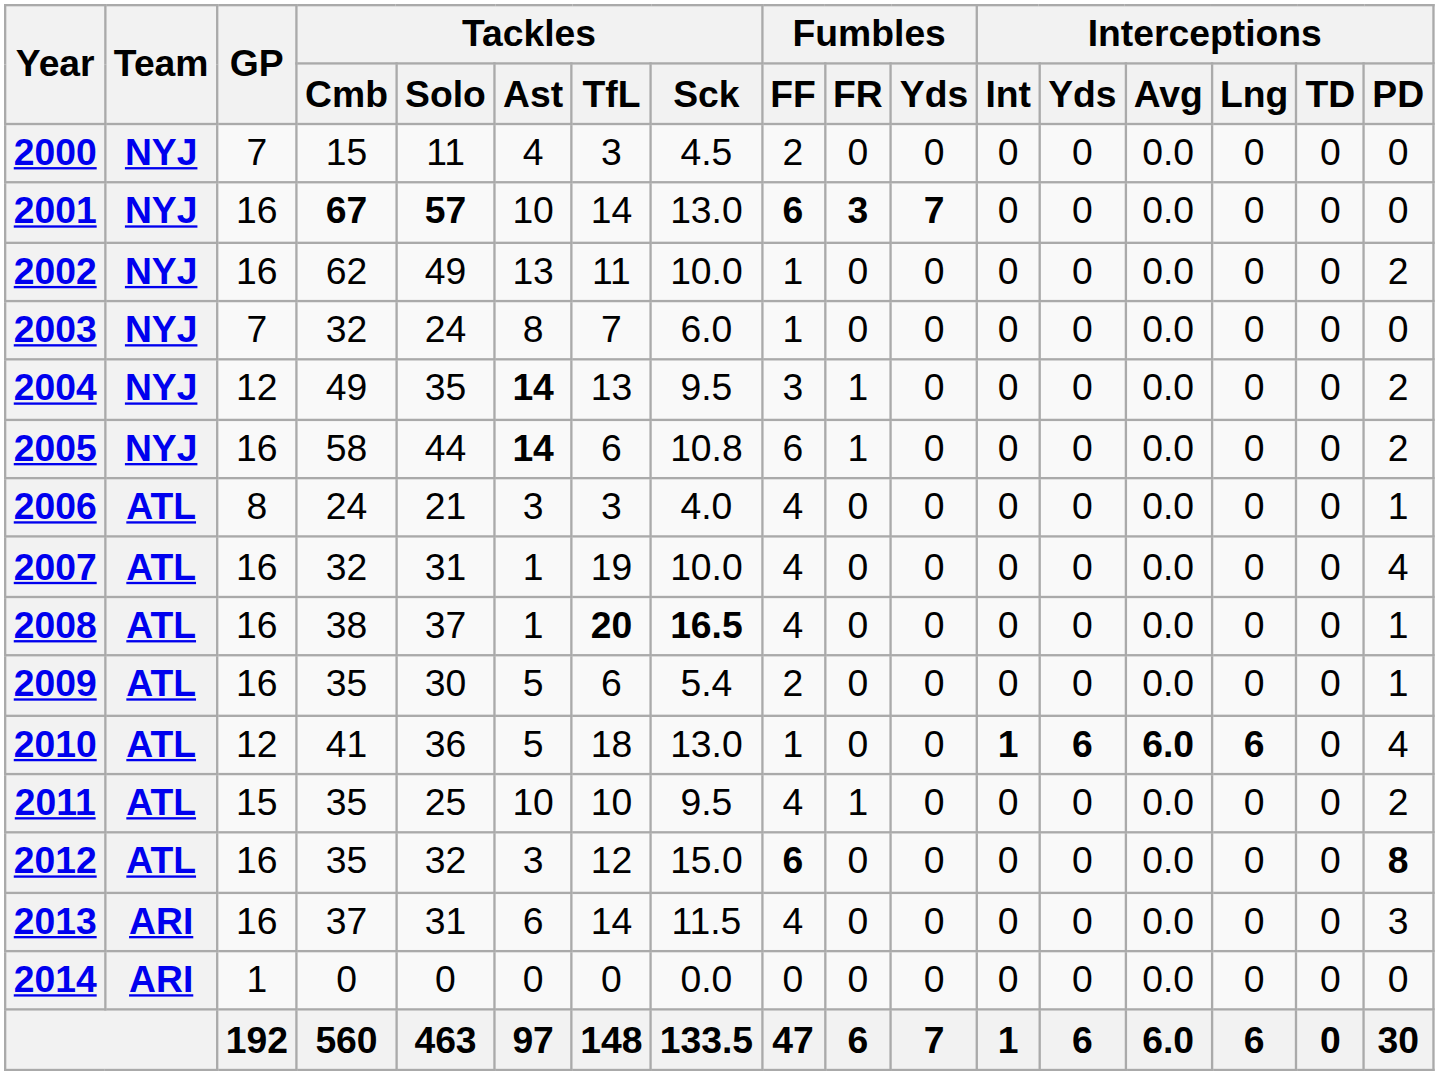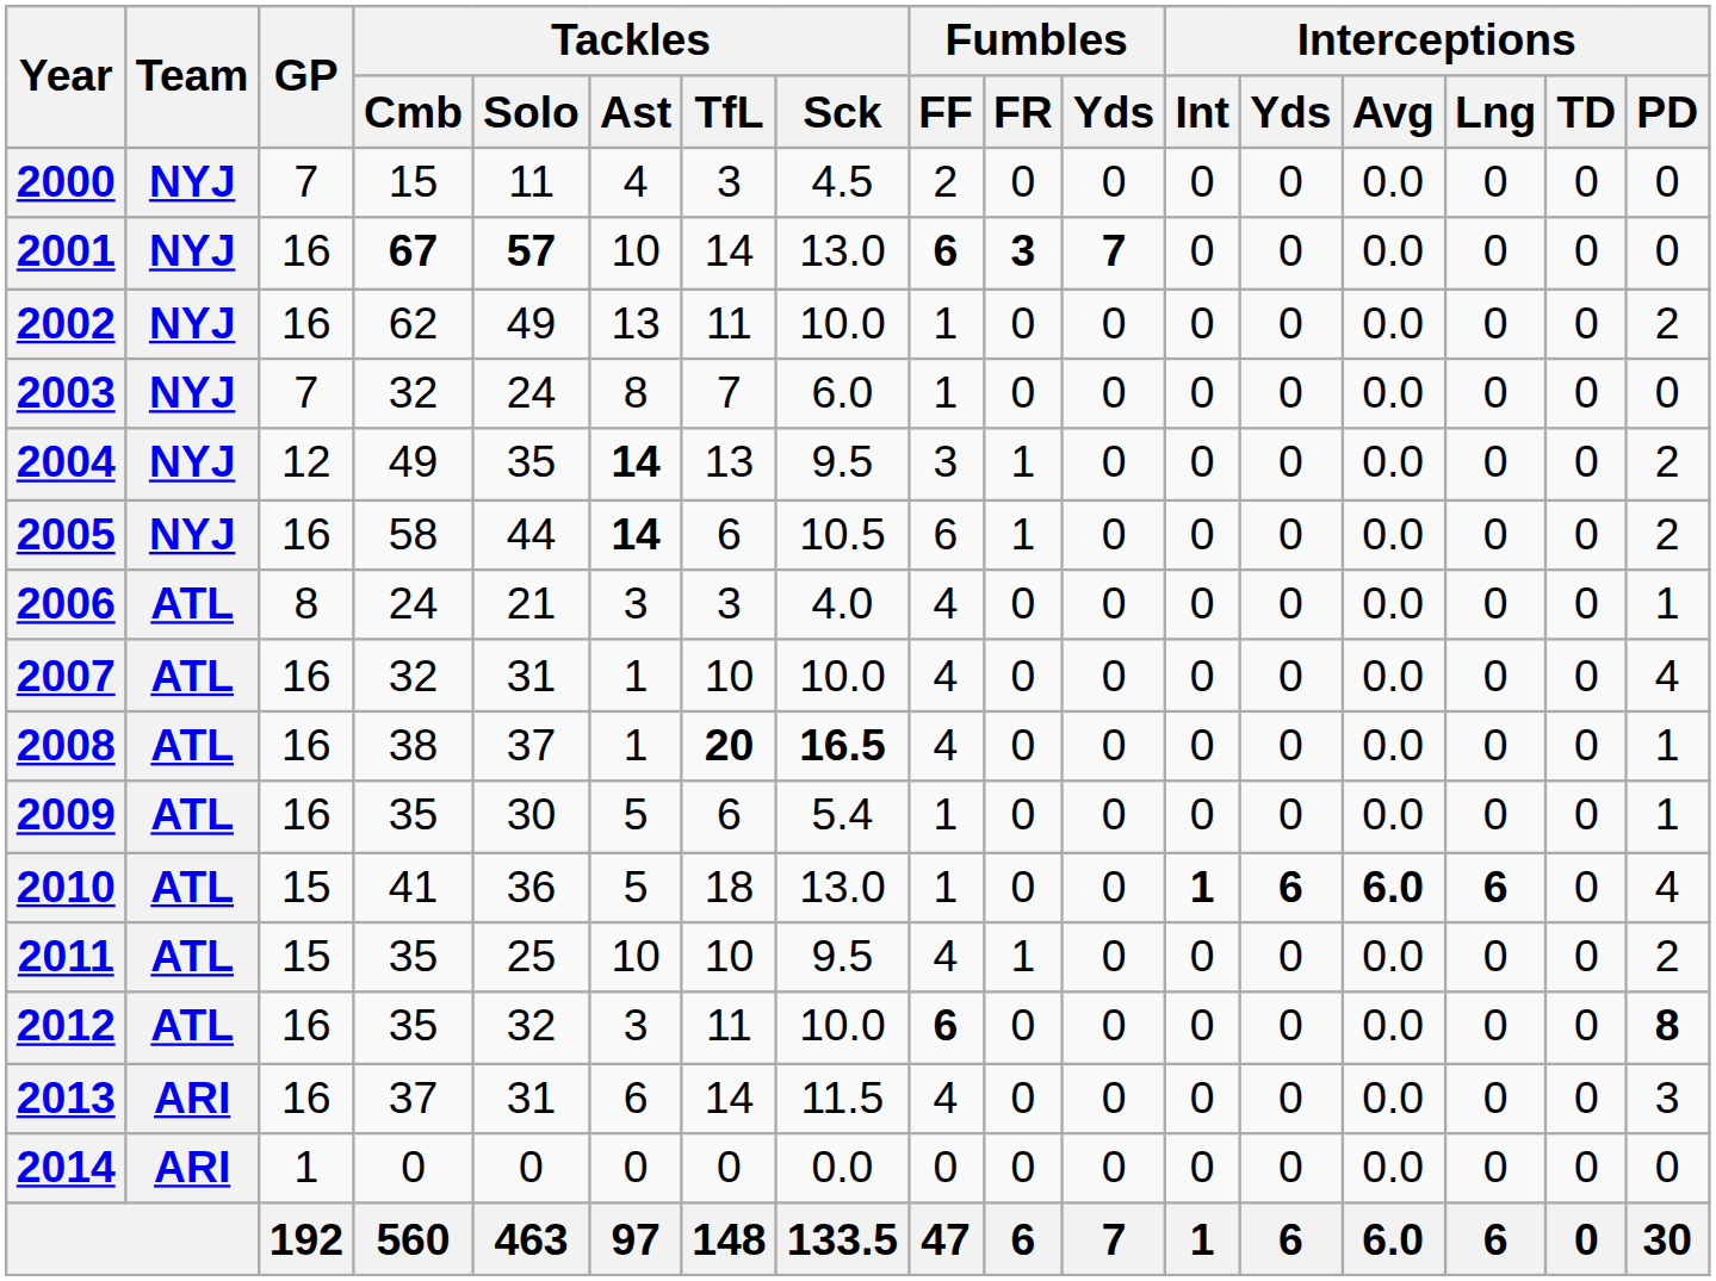 <table class=wikitable style="text-align:center;">
 <tr>
 <th rowspan="2">Year</th>
 <th rowspan="2">Team</th>
 <th rowspan="2">GP</th>
 <th colspan="5">Tackles</th>
 <th colspan="3">Fumbles</th>
 <th colspan="6">Interceptions</th>
 </tr>
 <tr>
 <th>Cmb</th>
 <th>Solo</th>
 <th>Ast</th>
 <th>TfL</th>
 <th>Sck</th>
 <th>FF</th>
 <th>FR</th>
 <th>Yds</th>
 <th>Int</th>
 <th>Yds</th>
 <th>Avg</th>
 <th>Lng</th>
 <th>TD</th>
 <th>PD</th>
 </tr>
 <tr>
 <th><a href='#'>2000</a></th>
 <th><a href='#'>NYJ</a></th>
 <td>7</td>
 <td>15</td>
 <td>11</td>
 <td>4</td>
 <td>3</td>
 <td>4.5</td>
 <td>2</td>
 <td>0</td>
 <td>0</td>
 <td>0</td>
 <td>0</td>
 <td>0.0</td>
 <td>0</td>
 <td>0</td>
 <td>0</td>
 </tr>
 <tr>
 <th><a href='#'>2001</a></th>
 <th><a href='#'>NYJ</a></th>
 <td>16</td>
 <td><strong>67</strong></td>
 <td><strong>57</strong></td>
 <td>10</td>
 <td>14</td>
 <td>13.0</td>
 <td><strong>6</strong></td>
 <td><strong>3</strong></td>
 <td><strong>7</strong></td>
 <td>0</td>
 <td>0</td>
 <td>0.0</td>
 <td>0</td>
 <td>0</td>
 <td>0</td>
 </tr>
 <tr>
 <th><a href='#'>2002</a></th>
 <th><a href='#'>NYJ</a></th>
 <td>16</td>
 <td>62</td>
 <td>49</td>
 <td>13</td>
 <td>11</td>
 <td>10.0</td>
 <td>1</td>
 <td>0</td>
 <td>0</td>
 <td>0</td>
 <td>0</td>
 <td>0.0</td>
 <td>0</td>
 <td>0</td>
 <td>2</td>
 </tr>
 <tr>
 <th><a href='#'>2003</a></th>
 <th><a href='#'>NYJ</a></th>
 <td>7</td>
 <td>32</td>
 <td>24</td>
 <td>8</td>
 <td>7</td>
 <td>6.0</td>
 <td>1</td>
 <td>0</td>
 <td>0</td>
 <td>0</td>
 <td>0</td>
 <td>0.0</td>
 <td>0</td>
 <td>0</td>
 <td>0</td>
 </tr>
 <tr>
 <th><a href='#'>2004</a></th>
 <th><a href='#'>NYJ</a></th>
 <td>12</td>
 <td>49</td>
 <td>35</td>
 <td><strong>14</strong></td>
 <td>13</td>
 <td>9.5</td>
 <td>3</td>
 <td>1</td>
 <td>0</td>
 <td>0</td>
 <td>0</td>
 <td>0.0</td>
 <td>0</td>
 <td>0</td>
 <td>2</td>
 </tr>
 <tr>
 <th><a href='#'>2005</a></th>
 <th><a href='#'>NYJ</a></th>
 <td>16</td>
 <td>58</td>
 <td>44</td>
 <td><strong>14</strong></td>
 <td>6</td>
-<td>10.8</td>
+<td>10.5</td>
 <td>6</td>
 <td>1</td>
 <td>0</td>
 <td>0</td>
 <td>0</td>
 <td>0.0</td>
 <td>0</td>
 <td>0</td>
 <td>2</td>
 </tr>
 <tr>
 <th><a href='#'>2006</a></th>
 <th><a href='#'>ATL</a></th>
 <td>8</td>
 <td>24</td>
 <td>21</td>
 <td>3</td>
 <td>3</td>
 <td>4.0</td>
 <td>4</td>
 <td>0</td>
 <td>0</td>
 <td>0</td>
 <td>0</td>
 <td>0.0</td>
 <td>0</td>
 <td>0</td>
 <td>1</td>
 </tr>
 <tr>
 <th><a href='#'>2007</a></th>
 <th><a href='#'>ATL</a></th>
 <td>16</td>
 <td>32</td>
 <td>31</td>
 <td>1</td>
-<td>19</td>
+<td>10</td>
 <td>10.0</td>
 <td>4</td>
 <td>0</td>
 <td>0</td>
 <td>0</td>
 <td>0</td>
 <td>0.0</td>
 <td>0</td>
 <td>0</td>
 <td>4</td>
 </tr>
 <tr>
 <th><a href='#'>2008</a></th>
 <th><a href='#'>ATL</a></th>
 <td>16</td>
 <td>38</td>
 <td>37</td>
 <td>1</td>
 <td><strong>20</strong></td>
 <td><strong>16.5</strong></td>
 <td>4</td>
 <td>0</td>
 <td>0</td>
 <td>0</td>
 <td>0</td>
 <td>0.0</td>
 <td>0</td>
 <td>0</td>
 <td>1</td>
 </tr>
 <tr>
 <th><a href='#'>2009</a></th>
 <th><a href='#'>ATL</a></th>
 <td>16</td>
 <td>35</td>
 <td>30</td>
 <td>5</td>
 <td>6</td>
 <td>5.4</td>
-<td>2</td>
+<td>1</td>
 <td>0</td>
 <td>0</td>
 <td>0</td>
 <td>0</td>
 <td>0.0</td>
 <td>0</td>
 <td>0</td>
 <td>1</td>
 </tr>
 <tr>
 <th><a href='#'>2010</a></th>
 <th><a href='#'>ATL</a></th>
-<td>12</td>
+<td>15</td>
 <td>41</td>
 <td>36</td>
 <td>5</td>
 <td>18</td>
 <td>13.0</td>
 <td>1</td>
 <td>0</td>
 <td>0</td>
 <td><strong>1</strong></td>
 <td><strong>6</strong></td>
 <td><strong>6.0</strong></td>
 <td><strong>6</strong></td>
 <td>0</td>
 <td>4</td>
 </tr>
 <tr>
 <th><a href='#'>2011</a></th>
 <th><a href='#'>ATL</a></th>
 <td>15</td>
 <td>35</td>
 <td>25</td>
 <td>10</td>
 <td>10</td>
 <td>9.5</td>
 <td>4</td>
 <td>1</td>
 <td>0</td>
 <td>0</td>
 <td>0</td>
 <td>0.0</td>
 <td>0</td>
 <td>0</td>
 <td>2</td>
 </tr>
 <tr>
 <th><a href='#'>2012</a></th>
 <th><a href='#'>ATL</a></th>
 <td>16</td>
 <td>35</td>
 <td>32</td>
 <td>3</td>
-<td>12</td>
-<td>15.0</td>
+<td>11</td>
+<td>10.0</td>
 <td><strong>6</strong></td>
 <td>0</td>
 <td>0</td>
 <td>0</td>
 <td>0</td>
 <td>0.0</td>
 <td>0</td>
 <td>0</td>
 <td><strong>8</strong></td>
 </tr>
 <tr>
 <th><a href='#'>2013</a></th>
 <th><a href='#'>ARI</a></th>
 <td>16</td>
 <td>37</td>
 <td>31</td>
 <td>6</td>
 <td>14</td>
 <td>11.5</td>
 <td>4</td>
 <td>0</td>
 <td>0</td>
 <td>0</td>
 <td>0</td>
 <td>0.0</td>
 <td>0</td>
 <td>0</td>
 <td>3</td>
 </tr>
 <tr>
 <th><a href='#'>2014</a></th>
 <th><a href='#'>ARI</a></th>
 <td>1</td>
 <td>0</td>
 <td>0</td>
 <td>0</td>
 <td>0</td>
 <td>0.0</td>
 <td>0</td>
 <td>0</td>
 <td>0</td>
 <td>0</td>
 <td>0</td>
 <td>0.0</td>
 <td>0</td>
 <td>0</td>
 <td>0</td>
 </tr>
 <tr>
 <th colspan="2"></th>
 <th>192</th>
 <th>560</th>
 <th>463</th>
 <th>97</th>
 <th>148</th>
 <th>133.5</th>
 <th>47</th>
 <th>6</th>
 <th>7</th>
 <th>1</th>
 <th>6</th>
 <th>6.0</th>
 <th>6</th>
 <th>0</th>
 <th>30</th>
 </tr>
 </table>
